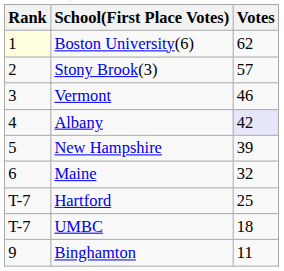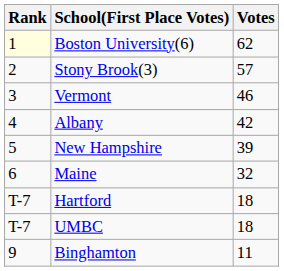 <table class="wikitable">
 <tr>
 <th>Rank</th>
 <th>School(First Place Votes)</th>
 <th>Votes</th>
 </tr>
 <tr>
 <td style="background: lightyellow;">1</td>
 <td><a href='#'>Boston University</a>(6)</td>
 <td>62</td>
 </tr>
 <tr>
 <td>2</td>
 <td><a href='#'>Stony Brook</a>(3)</td>
 <td>57</td>
 </tr>
 <tr>
 <td>3</td>
 <td><a href='#'>Vermont</a></td>
 <td>46</td>
 </tr>
 <tr>
 <td>4</td>
 <td><a href='#'>Albany</a></td>
-<td style="background: lavender;">42</td>
+<td>42</td>
 </tr>
 <tr>
 <td>5</td>
 <td><a href='#'>New Hampshire</a></td>
 <td>39</td>
 </tr>
 <tr>
 <td>6</td>
 <td><a href='#'>Maine</a></td>
 <td>32</td>
 </tr>
 <tr>
 <td>T-7</td>
 <td><a href='#'>Hartford</a></td>
-<td>25</td>
+<td>18</td>
 </tr>
 <tr>
 <td>T-7</td>
 <td><a href='#'>UMBC</a></td>
 <td>18</td>
 </tr>
 <tr>
 <td>9</td>
 <td><a href='#'>Binghamton</a></td>
 <td>11</td>
 </tr>
 </table>
